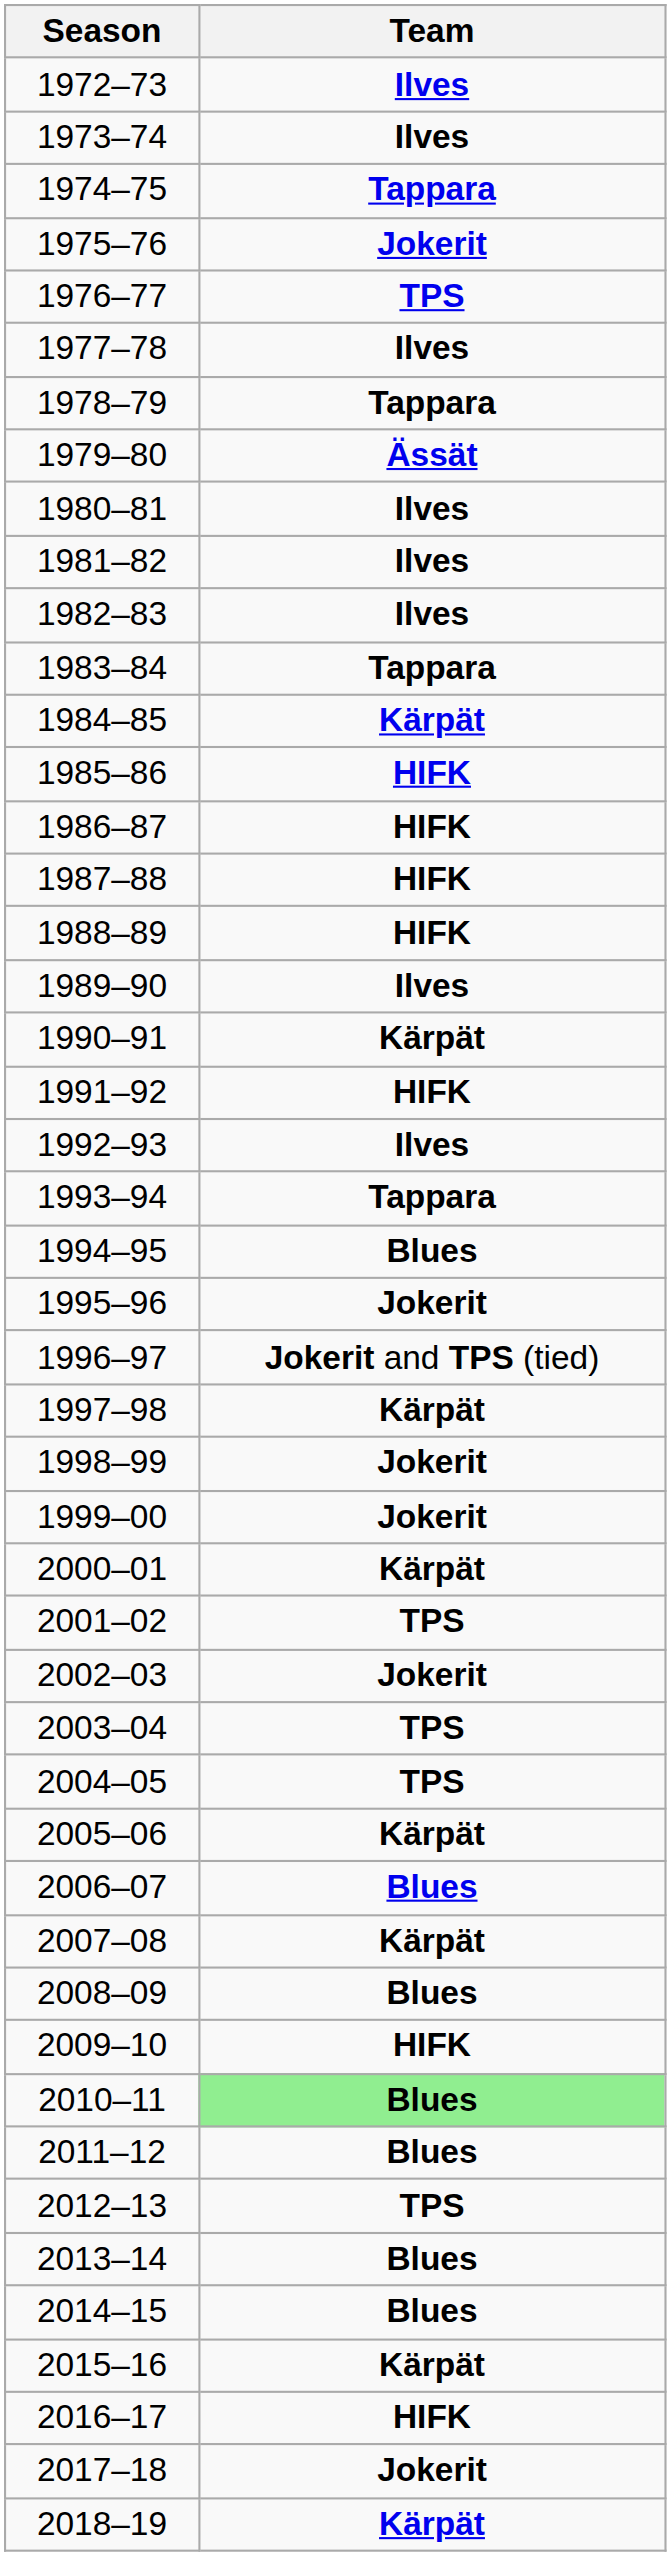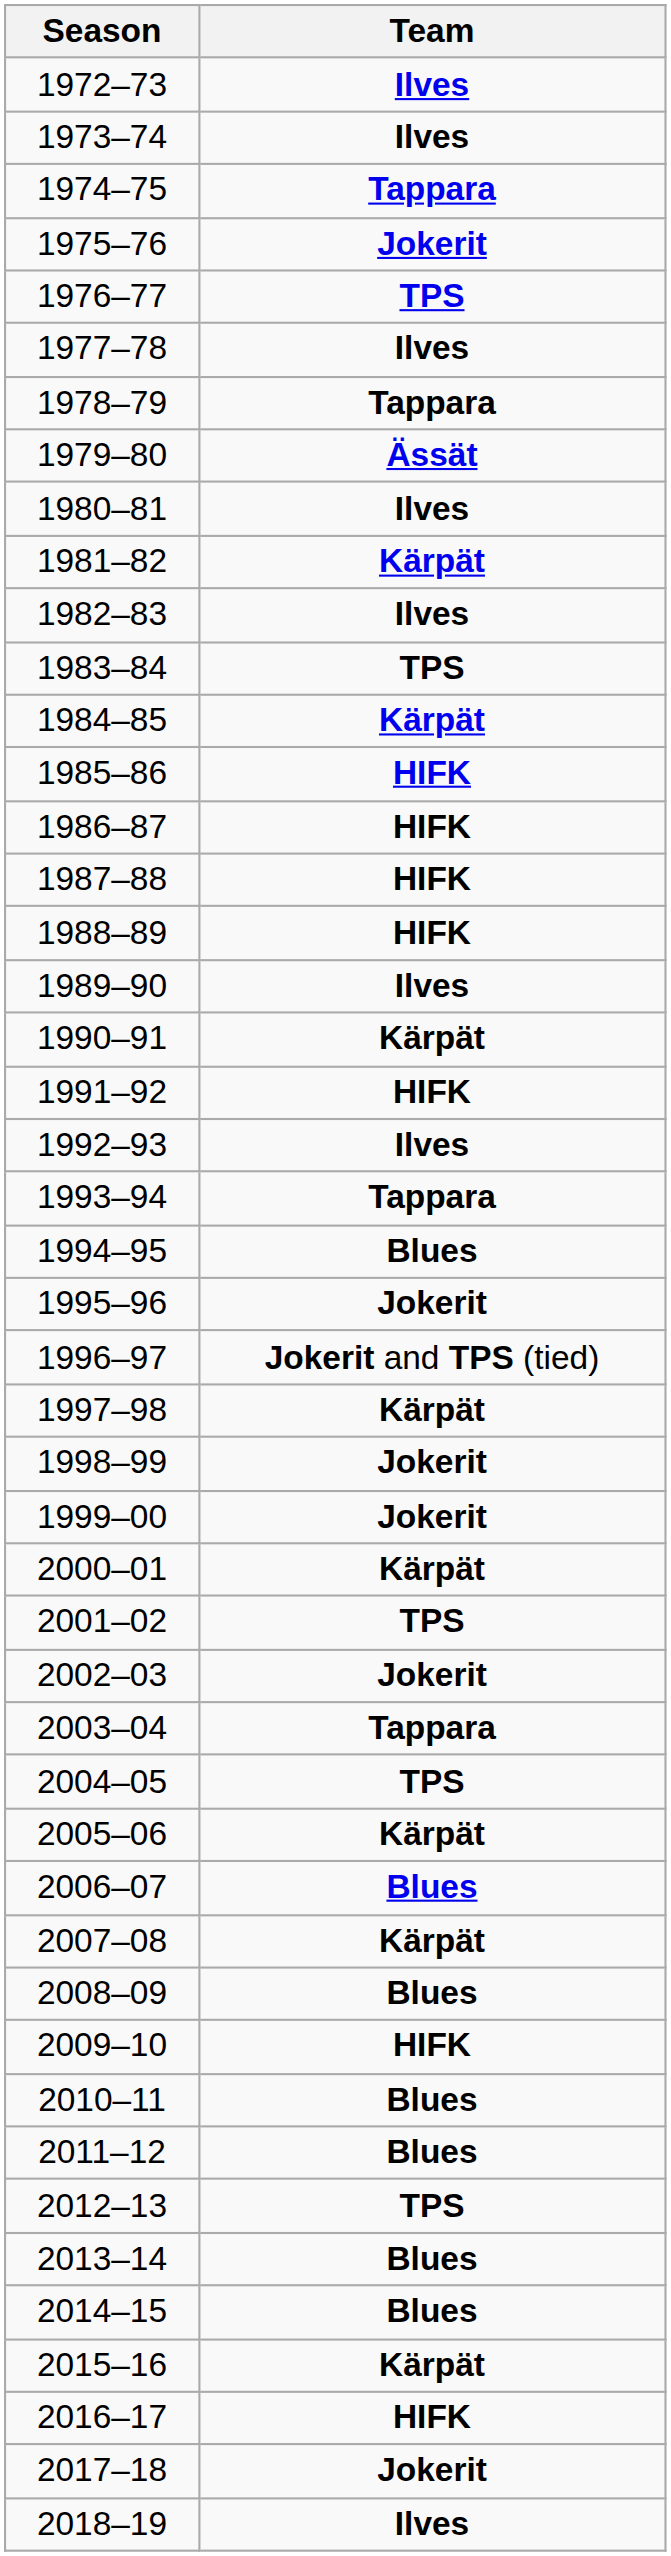 <table class="wikitable" style="text-align:center" width=20%>
 <tr>
 <th>Season</th>
 <th>Team</th>
 </tr>
 <tr>
 <td>1972–73</td>
 <td><strong><a href='#'>Ilves</a></strong></td>
 </tr>
 <tr>
 <td>1973–74</td>
 <td><strong>Ilves</strong></td>
 </tr>
 <tr>
 <td>1974–75</td>
 <td><strong><a href='#'>Tappara</a></strong></td>
 </tr>
 <tr>
 <td>1975–76</td>
 <td><strong><a href='#'>Jokerit</a></strong></td>
 </tr>
 <tr>
 <td>1976–77</td>
 <td><strong><a href='#'>TPS</a></strong></td>
 </tr>
 <tr>
 <td>1977–78</td>
 <td><strong>Ilves</strong></td>
 </tr>
 <tr>
 <td>1978–79</td>
 <td><strong>Tappara</strong></td>
 </tr>
 <tr>
 <td>1979–80</td>
 <td><strong><a href='#'>Ässät</a></strong></td>
 </tr>
 <tr>
 <td>1980–81</td>
 <td><strong>Ilves</strong></td>
 </tr>
 <tr>
 <td>1981–82</td>
-<td><strong>Ilves</strong></td>
+<td><strong><a href='#'>Kärpät</a></strong></td>
 </tr>
 <tr>
 <td>1982–83</td>
 <td><strong>Ilves</strong></td>
 </tr>
 <tr>
 <td>1983–84</td>
-<td><strong>Tappara</strong></td>
+<td><strong>TPS</strong></td>
 </tr>
 <tr>
 <td>1984–85</td>
 <td><strong><a href='#'>Kärpät</a></strong></td>
 </tr>
 <tr>
 <td>1985–86</td>
 <td><strong><a href='#'>HIFK</a></strong></td>
 </tr>
 <tr>
 <td>1986–87</td>
 <td><strong>HIFK</strong></td>
 </tr>
 <tr>
 <td>1987–88</td>
 <td><strong>HIFK</strong></td>
 </tr>
 <tr>
 <td>1988–89</td>
 <td><strong>HIFK</strong></td>
 </tr>
 <tr>
 <td>1989–90</td>
 <td><strong>Ilves</strong></td>
 </tr>
 <tr>
 <td>1990–91</td>
 <td><strong>Kärpät</strong></td>
 </tr>
 <tr>
 <td>1991–92</td>
 <td><strong>HIFK</strong></td>
 </tr>
 <tr>
 <td>1992–93</td>
 <td><strong>Ilves</strong></td>
 </tr>
 <tr>
 <td>1993–94</td>
 <td><strong>Tappara</strong></td>
 </tr>
 <tr>
 <td>1994–95</td>
 <td><strong>Blues</strong></td>
 </tr>
 <tr>
 <td>1995–96</td>
 <td><strong>Jokerit</strong></td>
 </tr>
 <tr>
 <td>1996–97</td>
 <td><strong>Jokerit</strong> and <strong>TPS</strong> (tied)</td>
 </tr>
 <tr>
 <td>1997–98</td>
 <td><strong>Kärpät</strong></td>
 </tr>
 <tr>
 <td>1998–99</td>
 <td><strong>Jokerit</strong></td>
 </tr>
 <tr>
 <td>1999–00</td>
 <td><strong>Jokerit</strong></td>
 </tr>
 <tr>
 <td>2000–01</td>
 <td><strong>Kärpät</strong></td>
 </tr>
 <tr>
 <td>2001–02</td>
 <td><strong>TPS</strong></td>
 </tr>
 <tr>
 <td>2002–03</td>
 <td><strong>Jokerit</strong></td>
 </tr>
 <tr>
 <td>2003–04</td>
-<td><strong>TPS</strong></td>
+<td><strong>Tappara</strong></td>
 </tr>
 <tr>
 <td>2004–05</td>
 <td><strong>TPS</strong></td>
 </tr>
 <tr>
 <td>2005–06</td>
 <td><strong>Kärpät</strong></td>
 </tr>
 <tr>
 <td>2006–07</td>
 <td><strong><a href='#'>Blues</a></strong></td>
 </tr>
 <tr>
 <td>2007–08</td>
 <td><strong>Kärpät</strong></td>
 </tr>
 <tr>
 <td>2008–09</td>
 <td><strong>Blues</strong></td>
 </tr>
 <tr>
 <td>2009–10</td>
 <td><strong>HIFK</strong></td>
 </tr>
 <tr>
 <td>2010–11</td>
-<td style="background: lightgreen;"><strong>Blues</strong></td>
+<td><strong>Blues</strong></td>
 </tr>
 <tr>
 <td>2011–12</td>
 <td><strong>Blues</strong></td>
 </tr>
 <tr>
 <td>2012–13</td>
 <td><strong>TPS</strong></td>
 </tr>
 <tr>
 <td>2013–14</td>
 <td><strong>Blues</strong></td>
 </tr>
 <tr>
 <td>2014–15</td>
 <td><strong>Blues</strong></td>
 </tr>
 <tr>
 <td>2015–16</td>
 <td><strong>Kärpät</strong></td>
 </tr>
 <tr>
 <td>2016–17</td>
 <td><strong>HIFK</strong></td>
 </tr>
 <tr>
 <td>2017–18</td>
 <td><strong>Jokerit</strong></td>
 </tr>
 <tr>
 <td>2018–19</td>
-<td><strong><a href='#'>Kärpät</a></strong></td>
+<td><strong>Ilves</strong></td>
 </tr>
 </table>
